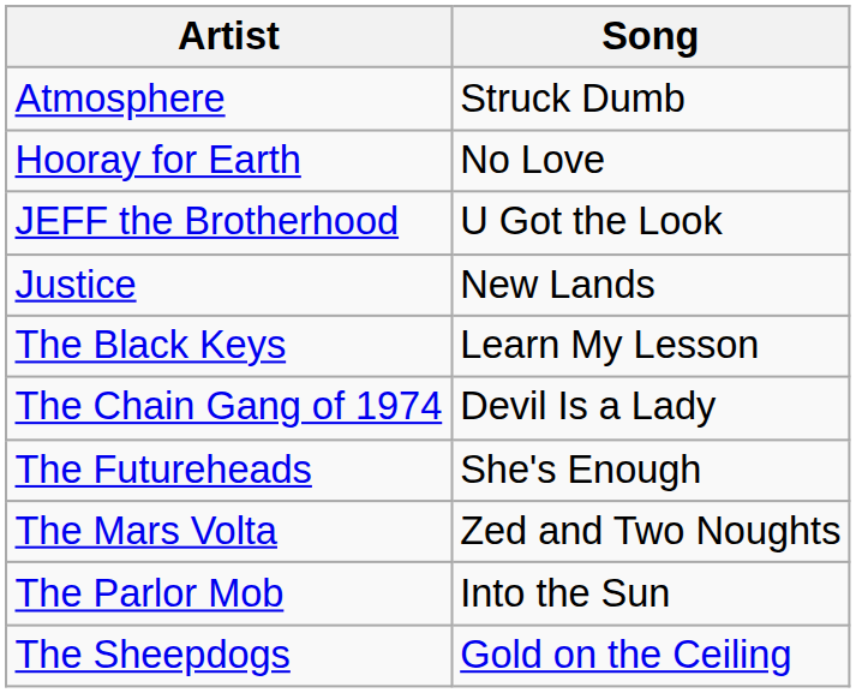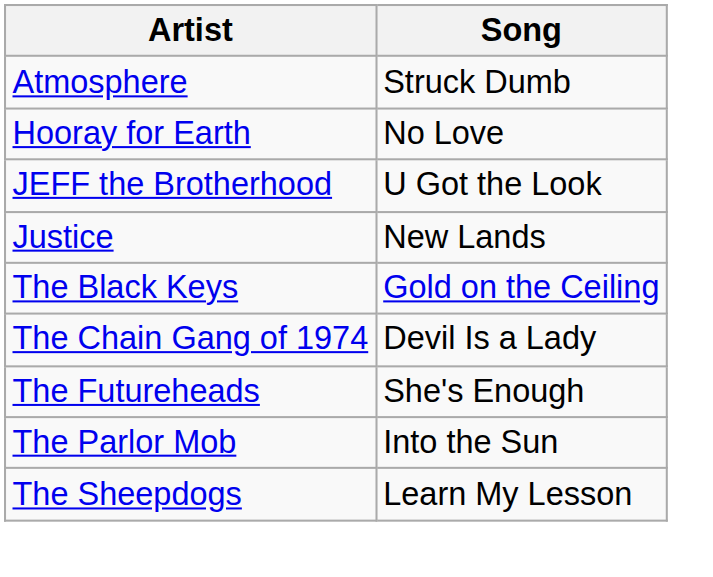 <table class="wikitable">
 <tr>
 <th>Artist</th>
 <th>Song</th>
 </tr>
 <tr>
 <td><a href='#'>Atmosphere</a></td>
 <td>Struck Dumb</td>
 </tr>
 <tr>
 <td><a href='#'>Hooray for Earth</a></td>
 <td>No Love</td>
 </tr>
 <tr>
 <td><a href='#'>JEFF the Brotherhood</a></td>
 <td>U Got the Look</td>
 </tr>
 <tr>
 <td><a href='#'>Justice</a></td>
 <td>New Lands</td>
 </tr>
 <tr>
 <td><a href='#'>The Black Keys</a></td>
-<td>Learn My Lesson</td>
+<td><a href='#'>Gold on the Ceiling</a></td>
 </tr>
 <tr>
 <td><a href='#'>The Chain Gang of 1974</a></td>
 <td>Devil Is a Lady</td>
 </tr>
 <tr>
 <td><a href='#'>The Futureheads</a></td>
 <td>She's Enough</td>
 </tr>
 <tr>
-<td><a href='#'>The Mars Volta</a></td>
-<td>Zed and Two Noughts</td>
-</tr>
-<tr>
 <td><a href='#'>The Parlor Mob</a></td>
 <td>Into the Sun</td>
 </tr>
 <tr>
 <td><a href='#'>The Sheepdogs</a></td>
-<td><a href='#'>Gold on the Ceiling</a></td>
+<td>Learn My Lesson</td>
 </tr>
 </table>
